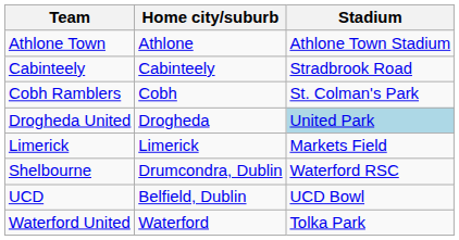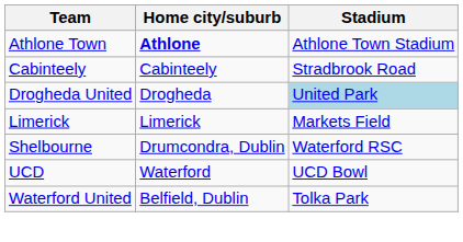 <table class="wikitable sortable">
 <tr>
 <th>Team</th>
 <th>Home city/suburb</th>
 <th>Stadium</th>
 </tr>
 <tr>
 <td><a href='#'>Athlone Town</a></td>
-<td><a href='#'>Athlone</a></td>
+<td><strong><a href='#'>Athlone</a></strong></td>
 <td><a href='#'>Athlone Town Stadium</a></td>
 </tr>
 <tr>
 <td><a href='#'>Cabinteely</a></td>
 <td><a href='#'>Cabinteely</a></td>
 <td><a href='#'>Stradbrook Road</a></td>
-</tr>
-<tr>
-<td><a href='#'>Cobh Ramblers</a></td>
-<td><a href='#'>Cobh</a></td>
-<td><a href='#'>St. Colman's Park</a></td>
 </tr>
 <tr>
 <td><a href='#'>Drogheda United</a></td>
 <td><a href='#'>Drogheda</a></td>
 <td style="background: lightblue;"><a href='#'>United Park</a></td>
 </tr>
 <tr>
 <td><a href='#'>Limerick</a></td>
 <td><a href='#'>Limerick</a></td>
 <td><a href='#'>Markets Field</a></td>
 </tr>
 <tr>
 <td><a href='#'>Shelbourne</a></td>
 <td><a href='#'>Drumcondra, Dublin</a></td>
 <td><a href='#'>Waterford RSC</a></td>
 </tr>
 <tr>
 <td><a href='#'>UCD</a></td>
-<td><a href='#'>Belfield, Dublin</a></td>
+<td><a href='#'>Waterford</a></td>
 <td><a href='#'>UCD Bowl</a></td>
 </tr>
 <tr>
 <td><a href='#'>Waterford United</a></td>
-<td><a href='#'>Waterford</a></td>
+<td><a href='#'>Belfield, Dublin</a></td>
 <td><a href='#'>Tolka Park</a></td>
 </tr>
 </table>
